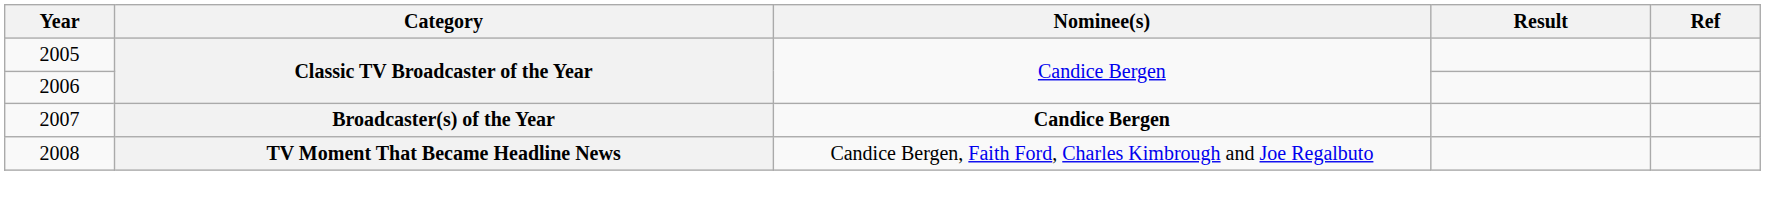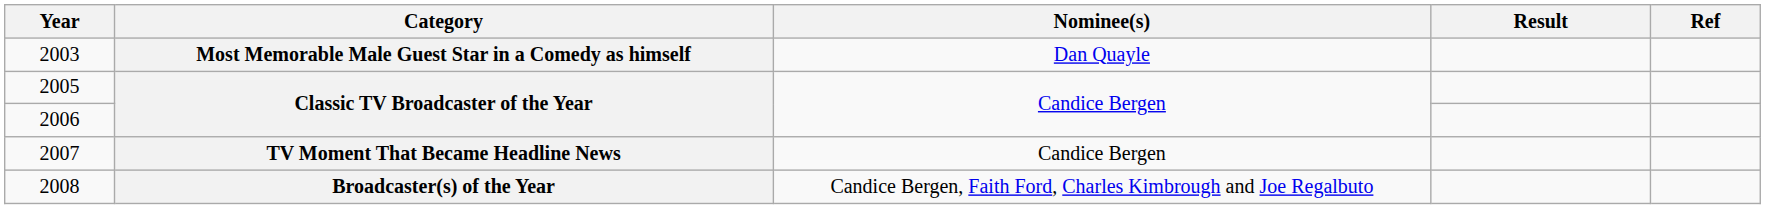 <table class="wikitable plainrowheaders" style="font-size: 90%; text-align:center" width=100%>
 <tr>
 <th scope="col" width="5%">Year</th>
 <th scope="col" width="30%">Category</th>
 <th scope="col" width="30%">Nominee(s)</th>
 <th scope="col" width="10%">Result</th>
 <th scope="col" width="5%">Ref</th>
+</tr>
+<tr>
+<td>2003</td>
+<th scope="row" style="text-align:center">Most Memorable Male Guest Star in a Comedy as himself</th>
+<td><a href='#'>Dan Quayle</a></td>
+<td></td>
+<td></td>
 </tr>
 <tr>
 <td>2005</td>
 <th scope="row" style="text-align:center" rowspan="2">Classic TV Broadcaster of the Year</th>
 <td rowspan="2"><a href='#'>Candice Bergen</a></td>
 <td></td>
 <td></td>
 </tr>
 <tr>
 <td>2006</td>
 <td></td>
 <td></td>
 </tr>
 <tr>
 <td>2007</td>
-<th scope="row" style="text-align:center">Broadcaster(s) of the Year</th>
-<td><strong>Candice Bergen </strong></td>
+<th scope="row" style="text-align:center">TV Moment That Became Headline News</th>
+<td>Candice Bergen </td>
 <td></td>
 <td></td>
 </tr>
 <tr>
 <td>2008</td>
-<th scope="row" style="text-align:center">TV Moment That Became Headline News</th>
+<th scope="row" style="text-align:center">Broadcaster(s) of the Year</th>
 <td>Candice Bergen, <a href='#'>Faith Ford</a>, <a href='#'>Charles Kimbrough</a> and <a href='#'>Joe Regalbuto</a></td>
 <td></td>
 <td></td>
 </tr>
 </table>
